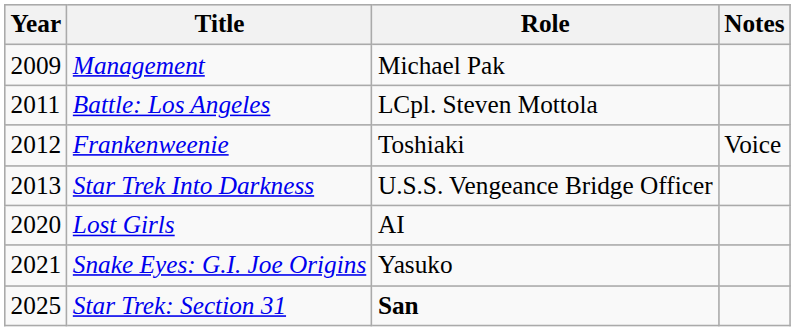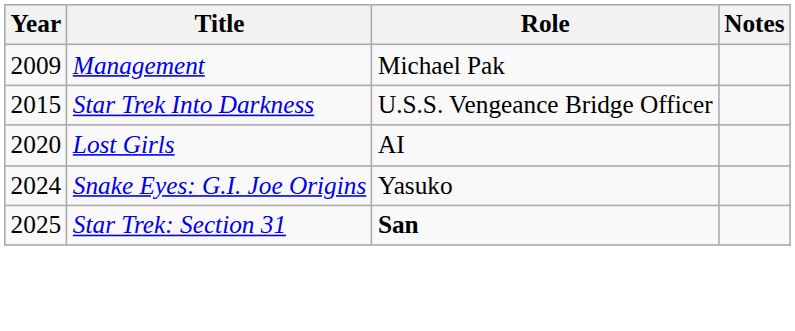 <table class="wikitable sortable">
 <tr>
 <th>Year</th>
 <th>Title</th>
 <th>Role</th>
 <th>Notes</th>
 </tr>
 <tr>
 <td>2009</td>
 <td><em><a href='#'>Management</a></em></td>
 <td>Michael Pak</td>
 <td></td>
 </tr>
 <tr>
-<td>2011</td>
-<td><em><a href='#'>Battle: Los Angeles</a></em></td>
-<td>LCpl. Steven Mottola</td>
-<td></td>
-</tr>
-<tr>
-<td>2012</td>
-<td><em><a href='#'>Frankenweenie</a></em></td>
-<td>Toshiaki</td>
-<td>Voice</td>
-</tr>
-<tr>
-<td>2013</td>
+<td>2015</td>
 <td><em><a href='#'>Star Trek Into Darkness</a></em></td>
 <td>U.S.S. Vengeance Bridge Officer</td>
 <td></td>
 </tr>
 <tr>
 <td>2020</td>
 <td><a href='#'><em>Lost Girls</em></a></td>
 <td>AI</td>
 <td></td>
 </tr>
 <tr>
-<td>2021</td>
+<td>2024</td>
 <td><a href='#'><em>Snake Eyes: G.I. Joe Origins</em></a></td>
 <td>Yasuko</td>
 <td></td>
 </tr>
 <tr>
 <td>2025</td>
 <td><em><a href='#'>Star Trek: Section 31</a></em></td>
 <td><strong>San</strong></td>
 <td></td>
 </tr>
 </table>
